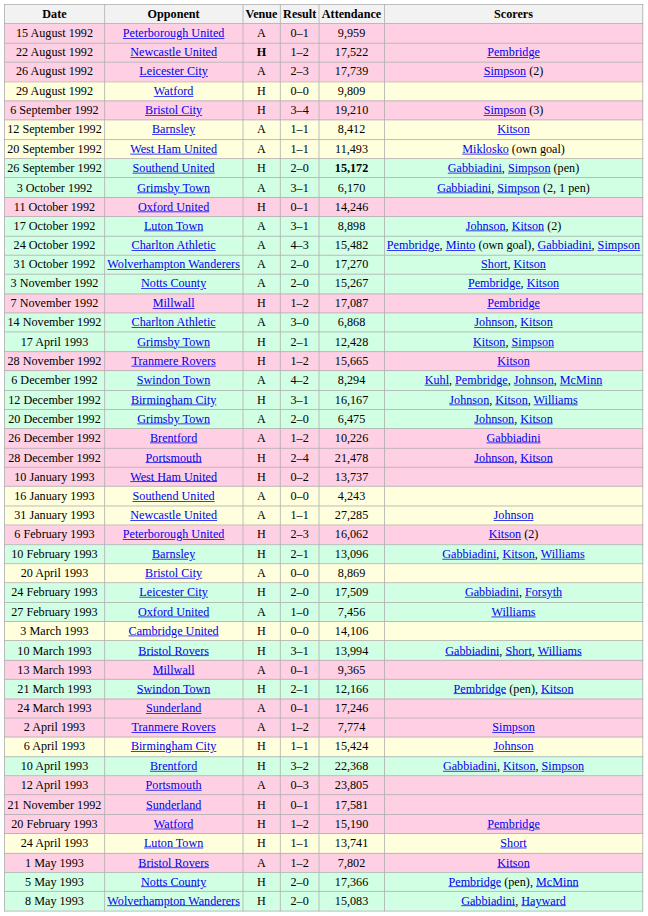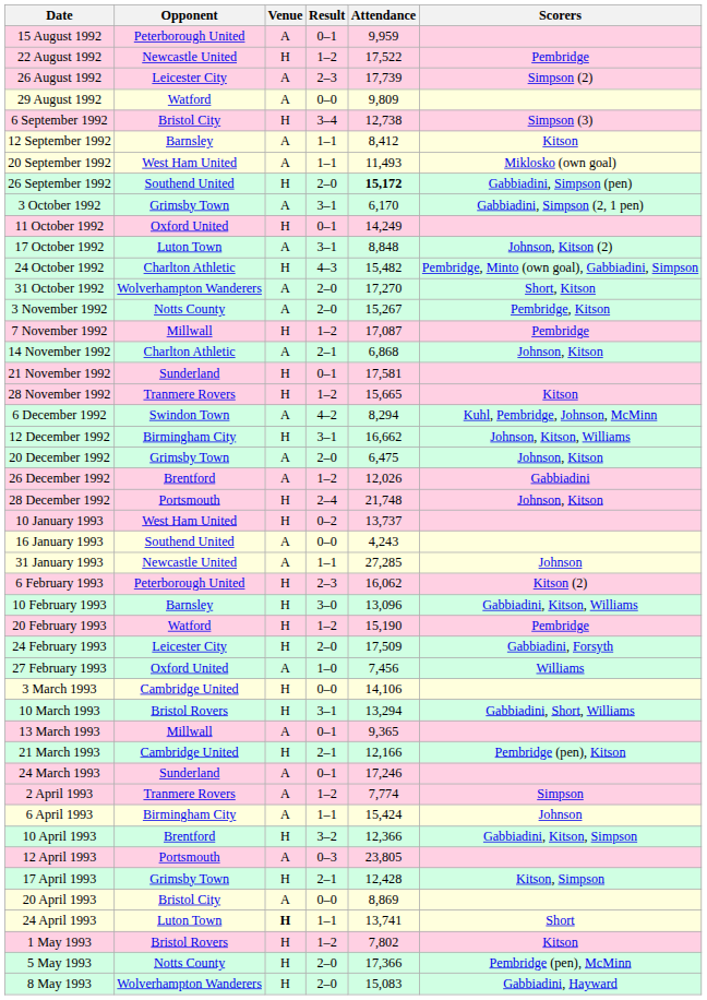 <table class="wikitable sortable" style="font-size:100%; text-align:center">
 <tr>
 <th>Date</th>
 <th>Opponent</th>
 <th>Venue</th>
 <th>Result</th>
 <th>Attendance</th>
 <th>Scorers</th>
 </tr>
 <tr style="background-color: #ffd0e3;">
 <td>15 August 1992</td>
 <td><a href='#'>Peterborough United</a></td>
 <td>A</td>
 <td>0–1</td>
 <td>9,959</td>
 <td></td>
 </tr>
 <tr style="background-color: #ffd0e3;">
 <td>22 August 1992</td>
 <td><a href='#'>Newcastle United</a></td>
-<td><strong>H</strong></td>
+<td>H</td>
 <td>1–2</td>
 <td>17,522</td>
 <td><a href='#'>Pembridge</a></td>
 </tr>
 <tr style="background-color: #ffd0e3;">
 <td>26 August 1992</td>
 <td><a href='#'>Leicester City</a></td>
 <td>A</td>
 <td>2–3</td>
 <td>17,739</td>
 <td><a href='#'>Simpson</a> (2)</td>
 </tr>
 <tr style="background-color: #ffffdd;">
 <td>29 August 1992</td>
 <td><a href='#'>Watford</a></td>
-<td>H</td>
+<td>A</td>
 <td>0–0</td>
 <td>9,809</td>
 <td></td>
 </tr>
 <tr style="background-color: #ffd0e3;">
 <td>6 September 1992</td>
 <td><a href='#'>Bristol City</a></td>
 <td>H</td>
 <td>3–4</td>
-<td>19,210</td>
+<td>12,738</td>
 <td><a href='#'>Simpson</a> (3)</td>
 </tr>
 <tr style="background-color: #ffffdd;">
 <td>12 September 1992</td>
 <td><a href='#'>Barnsley</a></td>
 <td>A</td>
 <td>1–1</td>
 <td>8,412</td>
 <td><a href='#'>Kitson</a></td>
 </tr>
 <tr style="background-color: #ffffdd;">
 <td>20 September 1992</td>
 <td><a href='#'>West Ham United</a></td>
 <td>A</td>
 <td>1–1</td>
 <td>11,493</td>
 <td><a href='#'>Miklosko</a> (own goal)</td>
 </tr>
 <tr style="background-color: #d0ffe3;">
 <td>26 September 1992</td>
 <td><a href='#'>Southend United</a></td>
 <td>H</td>
 <td>2–0</td>
 <td><strong>15,172</strong></td>
 <td><a href='#'>Gabbiadini</a>, <a href='#'>Simpson</a> (pen)</td>
 </tr>
 <tr style="background-color: #d0ffe3;">
 <td>3 October 1992</td>
 <td><a href='#'>Grimsby Town</a></td>
 <td>A</td>
 <td>3–1</td>
 <td>6,170</td>
 <td><a href='#'>Gabbiadini</a>, <a href='#'>Simpson</a> (2, 1 pen)</td>
 </tr>
 <tr style="background-color: #ffd0e3;">
 <td>11 October 1992</td>
 <td><a href='#'>Oxford United</a></td>
 <td>H</td>
 <td>0–1</td>
-<td>14,246</td>
+<td>14,249</td>
 <td></td>
 </tr>
 <tr style="background-color: #d0ffe3;">
 <td>17 October 1992</td>
 <td><a href='#'>Luton Town</a></td>
 <td>A</td>
 <td>3–1</td>
-<td>8,898</td>
+<td>8,848</td>
 <td><a href='#'>Johnson</a>, <a href='#'>Kitson</a> (2)</td>
 </tr>
 <tr style="background-color: #d0ffe3;">
 <td>24 October 1992</td>
 <td><a href='#'>Charlton Athletic</a></td>
-<td>A</td>
+<td>H</td>
 <td>4–3</td>
 <td>15,482</td>
 <td><a href='#'>Pembridge</a>, <a href='#'>Minto</a> (own goal), <a href='#'>Gabbiadini</a>, <a href='#'>Simpson</a></td>
 </tr>
 <tr style="background-color: #d0ffe3;">
 <td>31 October 1992</td>
 <td><a href='#'>Wolverhampton Wanderers</a></td>
 <td>A</td>
 <td>2–0</td>
 <td>17,270</td>
 <td><a href='#'>Short</a>, <a href='#'>Kitson</a></td>
 </tr>
 <tr style="background-color: #d0ffe3;">
 <td>3 November 1992</td>
 <td><a href='#'>Notts County</a></td>
 <td>A</td>
 <td>2–0</td>
 <td>15,267</td>
 <td><a href='#'>Pembridge</a>, <a href='#'>Kitson</a></td>
 </tr>
 <tr style="background-color: #ffd0e3;">
 <td>7 November 1992</td>
 <td><a href='#'>Millwall</a></td>
 <td>H</td>
 <td>1–2</td>
 <td>17,087</td>
 <td><a href='#'>Pembridge</a></td>
 </tr>
 <tr style="background-color: #d0ffe3;">
 <td>14 November 1992</td>
 <td><a href='#'>Charlton Athletic</a></td>
 <td>A</td>
-<td>3–0</td>
+<td>2–1</td>
 <td>6,868</td>
 <td><a href='#'>Johnson</a>, <a href='#'>Kitson</a></td>
 </tr>
-<tr style="background-color: #d0ffe3;">
-<td>17 April 1993</td>
-<td><a href='#'>Grimsby Town</a></td>
+<tr style="background-color: #ffd0e3;">
+<td>21 November 1992</td>
+<td><a href='#'>Sunderland</a></td>
 <td>H</td>
-<td>2–1</td>
-<td>12,428</td>
-<td><a href='#'>Kitson</a>, <a href='#'>Simpson</a></td>
+<td>0–1</td>
+<td>17,581</td>
+<td></td>
 </tr>
 <tr style="background-color: #ffd0e3;">
 <td>28 November 1992</td>
 <td><a href='#'>Tranmere Rovers</a></td>
 <td>H</td>
 <td>1–2</td>
 <td>15,665</td>
 <td><a href='#'>Kitson</a></td>
 </tr>
 <tr style="background-color: #d0ffe3;">
 <td>6 December 1992</td>
 <td><a href='#'>Swindon Town</a></td>
 <td>A</td>
 <td>4–2</td>
 <td>8,294</td>
 <td><a href='#'>Kuhl</a>, <a href='#'>Pembridge</a>, <a href='#'>Johnson</a>, <a href='#'>McMinn</a></td>
 </tr>
 <tr style="background-color: #d0ffe3;">
 <td>12 December 1992</td>
 <td><a href='#'>Birmingham City</a></td>
 <td>H</td>
 <td>3–1</td>
-<td>16,167</td>
+<td>16,662</td>
 <td><a href='#'>Johnson</a>, <a href='#'>Kitson</a>, <a href='#'>Williams</a></td>
 </tr>
 <tr style="background-color: #d0ffe3;">
 <td>20 December 1992</td>
 <td><a href='#'>Grimsby Town</a></td>
 <td>A</td>
 <td>2–0</td>
 <td>6,475</td>
 <td><a href='#'>Johnson</a>, <a href='#'>Kitson</a></td>
 </tr>
 <tr style="background-color: #ffd0e3;">
 <td>26 December 1992</td>
 <td><a href='#'>Brentford</a></td>
 <td>A</td>
 <td>1–2</td>
-<td>10,226</td>
+<td>12,026</td>
 <td><a href='#'>Gabbiadini</a></td>
 </tr>
 <tr style="background-color: #ffd0e3;">
 <td>28 December 1992</td>
 <td><a href='#'>Portsmouth</a></td>
 <td>H</td>
 <td>2–4</td>
-<td>21,478</td>
+<td>21,748</td>
 <td><a href='#'>Johnson</a>, <a href='#'>Kitson</a></td>
 </tr>
 <tr style="background-color: #ffd0e3;">
 <td>10 January 1993</td>
 <td><a href='#'>West Ham United</a></td>
 <td>H</td>
 <td>0–2</td>
 <td>13,737</td>
 <td></td>
 </tr>
 <tr style="background-color: #ffffdd;">
 <td>16 January 1993</td>
 <td><a href='#'>Southend United</a></td>
 <td>A</td>
 <td>0–0</td>
 <td>4,243</td>
 <td></td>
 </tr>
 <tr style="background-color: #ffffdd;">
 <td>31 January 1993</td>
 <td><a href='#'>Newcastle United</a></td>
 <td>A</td>
 <td>1–1</td>
 <td>27,285</td>
 <td><a href='#'>Johnson</a></td>
 </tr>
 <tr style="background-color: #ffd0e3;">
 <td>6 February 1993</td>
 <td><a href='#'>Peterborough United</a></td>
 <td>H</td>
 <td>2–3</td>
 <td>16,062</td>
 <td><a href='#'>Kitson</a> (2)</td>
 </tr>
 <tr style="background-color: #d0ffe3;">
 <td>10 February 1993</td>
 <td><a href='#'>Barnsley</a></td>
 <td>H</td>
-<td>2–1</td>
+<td>3–0</td>
 <td>13,096</td>
 <td><a href='#'>Gabbiadini</a>, <a href='#'>Kitson</a>, <a href='#'>Williams</a></td>
 </tr>
-<tr style="background-color: #ffffdd;">
-<td>20 April 1993</td>
-<td><a href='#'>Bristol City</a></td>
-<td>A</td>
-<td>0–0</td>
-<td>8,869</td>
-<td></td>
+<tr style="background-color: #ffd0e3;">
+<td>20 February 1993</td>
+<td><a href='#'>Watford</a></td>
+<td>H</td>
+<td>1–2</td>
+<td>15,190</td>
+<td><a href='#'>Pembridge</a></td>
 </tr>
 <tr style="background-color: #d0ffe3;">
 <td>24 February 1993</td>
 <td><a href='#'>Leicester City</a></td>
 <td>H</td>
 <td>2–0</td>
 <td>17,509</td>
 <td><a href='#'>Gabbiadini</a>, <a href='#'>Forsyth</a></td>
 </tr>
 <tr style="background-color: #d0ffe3;">
 <td>27 February 1993</td>
 <td><a href='#'>Oxford United</a></td>
 <td>A</td>
 <td>1–0</td>
 <td>7,456</td>
 <td><a href='#'>Williams</a></td>
 </tr>
 <tr style="background-color: #ffffdd;">
 <td>3 March 1993</td>
 <td><a href='#'>Cambridge United</a></td>
 <td>H</td>
 <td>0–0</td>
 <td>14,106</td>
 <td></td>
 </tr>
 <tr style="background-color: #d0ffe3;">
 <td>10 March 1993</td>
 <td><a href='#'>Bristol Rovers</a></td>
 <td>H</td>
 <td>3–1</td>
-<td>13,994</td>
+<td>13,294</td>
 <td><a href='#'>Gabbiadini</a>, <a href='#'>Short</a>, <a href='#'>Williams</a></td>
 </tr>
 <tr style="background-color: #ffd0e3;">
 <td>13 March 1993</td>
 <td><a href='#'>Millwall</a></td>
 <td>A</td>
 <td>0–1</td>
 <td>9,365</td>
 <td></td>
 </tr>
 <tr style="background-color: #d0ffe3;">
 <td>21 March 1993</td>
-<td><a href='#'>Swindon Town</a></td>
+<td><a href='#'>Cambridge United</a></td>
 <td>H</td>
 <td>2–1</td>
 <td>12,166</td>
 <td><a href='#'>Pembridge</a> (pen), <a href='#'>Kitson</a></td>
 </tr>
 <tr style="background-color: #ffd0e3;">
 <td>24 March 1993</td>
 <td><a href='#'>Sunderland</a></td>
 <td>A</td>
 <td>0–1</td>
 <td>17,246</td>
 <td></td>
 </tr>
 <tr style="background-color: #ffd0e3;">
 <td>2 April 1993</td>
 <td><a href='#'>Tranmere Rovers</a></td>
 <td>A</td>
 <td>1–2</td>
 <td>7,774</td>
 <td><a href='#'>Simpson</a></td>
 </tr>
 <tr style="background-color: #ffffdd;">
 <td>6 April 1993</td>
 <td><a href='#'>Birmingham City</a></td>
-<td>H</td>
+<td>A</td>
 <td>1–1</td>
 <td>15,424</td>
 <td><a href='#'>Johnson</a></td>
 </tr>
 <tr style="background-color: #d0ffe3;">
 <td>10 April 1993</td>
 <td><a href='#'>Brentford</a></td>
 <td>H</td>
 <td>3–2</td>
-<td>22,368</td>
+<td>12,366</td>
 <td><a href='#'>Gabbiadini</a>, <a href='#'>Kitson</a>, <a href='#'>Simpson</a></td>
 </tr>
 <tr style="background-color: #ffd0e3;">
 <td>12 April 1993</td>
 <td><a href='#'>Portsmouth</a></td>
 <td>A</td>
 <td>0–3</td>
 <td>23,805</td>
 <td></td>
 </tr>
-<tr style="background-color: #ffd0e3;">
-<td>21 November 1992</td>
-<td><a href='#'>Sunderland</a></td>
+<tr style="background-color: #d0ffe3;">
+<td>17 April 1993</td>
+<td><a href='#'>Grimsby Town</a></td>
 <td>H</td>
-<td>0–1</td>
-<td>17,581</td>
+<td>2–1</td>
+<td>12,428</td>
+<td><a href='#'>Kitson</a>, <a href='#'>Simpson</a></td>
+</tr>
+<tr style="background-color: #ffffdd;">
+<td>20 April 1993</td>
+<td><a href='#'>Bristol City</a></td>
+<td>A</td>
+<td>0–0</td>
+<td>8,869</td>
 <td></td>
-</tr>
-<tr style="background-color: #ffd0e3;">
-<td>20 February 1993</td>
-<td><a href='#'>Watford</a></td>
-<td>H</td>
-<td>1–2</td>
-<td>15,190</td>
-<td><a href='#'>Pembridge</a></td>
 </tr>
 <tr style="background-color: #ffffdd;">
 <td>24 April 1993</td>
 <td><a href='#'>Luton Town</a></td>
-<td>H</td>
+<td><strong>H</strong></td>
 <td>1–1</td>
 <td>13,741</td>
 <td><a href='#'>Short</a></td>
 </tr>
 <tr style="background-color: #ffd0e3;">
 <td>1 May 1993</td>
 <td><a href='#'>Bristol Rovers</a></td>
-<td>A</td>
+<td>H</td>
 <td>1–2</td>
 <td>7,802</td>
 <td><a href='#'>Kitson</a></td>
 </tr>
 <tr style="background-color: #d0ffe3;">
 <td>5 May 1993</td>
 <td><a href='#'>Notts County</a></td>
 <td>H</td>
 <td>2–0</td>
 <td>17,366</td>
 <td><a href='#'>Pembridge</a> (pen), <a href='#'>McMinn</a></td>
 </tr>
 <tr style="background-color: #d0ffe3;">
 <td>8 May 1993</td>
 <td><a href='#'>Wolverhampton Wanderers</a></td>
 <td>H</td>
 <td>2–0</td>
 <td>15,083</td>
 <td><a href='#'>Gabbiadini</a>, <a href='#'>Hayward</a></td>
 </tr>
 </table>
